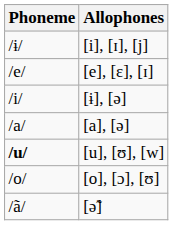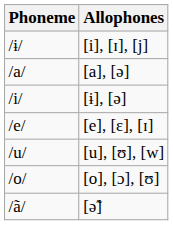 <table class="wikitable">
 <tr>
 <th>Phoneme</th>
 <th>Allophones</th>
 </tr>
 <tr>
 <td>/ɨ/</td>
 <td>[i], [ɪ], [j]</td>
 </tr>
 <tr>
-<td>/e/</td>
-<td>[e], [ɛ], [ɪ]</td>
+<td>/a/</td>
+<td>[a], [ə]</td>
 </tr>
 <tr>
 <td>/i/</td>
 <td>[ɨ], [ə]</td>
 </tr>
 <tr>
-<td>/a/</td>
-<td>[a], [ə]</td>
+<td>/e/</td>
+<td>[e], [ɛ], [ɪ]</td>
 </tr>
 <tr>
-<td><strong>/u/</strong></td>
+<td>/u/</td>
 <td>[u], [ʊ], [w]</td>
 </tr>
 <tr>
 <td>/o/</td>
 <td>[o], [ɔ], [ʊ]</td>
 </tr>
 <tr>
 <td>/ã/</td>
 <td>[ə̃]</td>
 </tr>
 </table>
